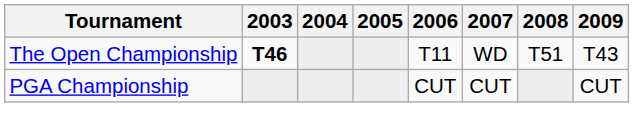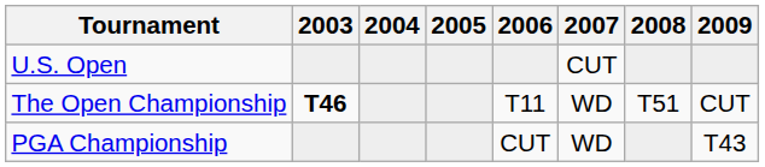 <table class="wikitable" style="font-size:95%;text-align:center;">
 <tr>
 <th>Tournament</th>
 <th>2003</th>
 <th>2004</th>
 <th>2005</th>
 <th>2006</th>
 <th>2007</th>
 <th>2008</th>
 <th>2009</th>
 </tr>
 <tr>
+<td align=left><a href='#'>U.S. Open</a></td>
+<td style="background:#eeeeee;"></td>
+<td style="background:#eeeeee;"></td>
+<td style="background:#eeeeee;"></td>
+<td style="background:#eeeeee;"></td>
+<td>CUT</td>
+<td style="background:#eeeeee;"></td>
+<td style="background:#eeeeee;"></td>
+</tr>
+<tr>
 <td align=left><a href='#'>The Open Championship</a></td>
 <td><strong>T46</strong></td>
 <td style="background:#eeeeee;"></td>
 <td style="background:#eeeeee;"></td>
 <td>T11</td>
 <td>WD</td>
 <td>T51</td>
-<td>T43</td>
+<td>CUT</td>
 </tr>
 <tr>
 <td align=left><a href='#'>PGA Championship</a></td>
 <td style="background:#eeeeee;"></td>
 <td style="background:#eeeeee;"></td>
 <td style="background:#eeeeee;"></td>
 <td>CUT</td>
-<td>CUT</td>
+<td>WD</td>
 <td style="background:#eeeeee;"></td>
-<td>CUT</td>
+<td>T43</td>
 </tr>
 </table>
